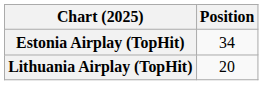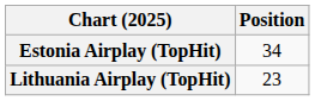 <table class="wikitable sortable plainrowheaders" style="text-align:center">
 <tr>
 <th scope="col">Chart (2025)</th>
 <th scope="col">Position</th>
 </tr>
 <tr>
 <th scope="row">Estonia Airplay (TopHit)</th>
 <td>34</td>
 </tr>
 <tr>
 <th scope="row">Lithuania Airplay (TopHit)</th>
-<td>20</td>
+<td>23</td>
 </tr>
 </table>
